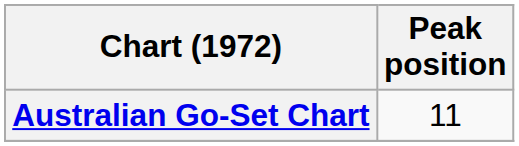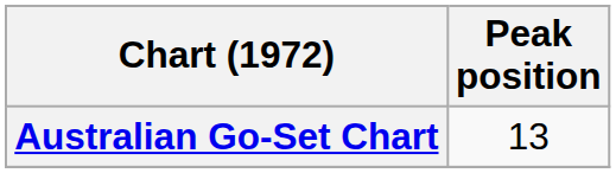 <table class="wikitable sortable plainrowheaders">
 <tr>
 <th scope="col">Chart (1972)</th>
 <th scope="col">Peak<br>position</th>
 </tr>
 <tr>
 <th scope="row"><a href='#'>Australian Go-Set Chart</a></th>
-<td style="text-align:center;">11</td>
+<td style="text-align:center;">13</td>
 </tr>
 <tr>
 </tr>
 </table>
